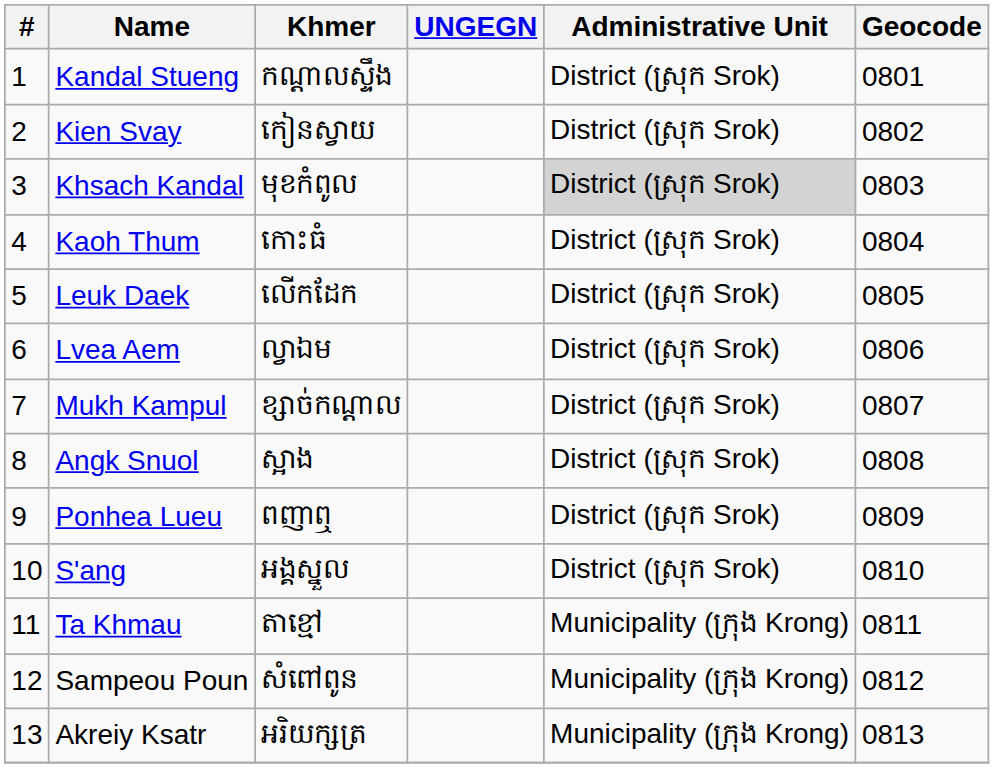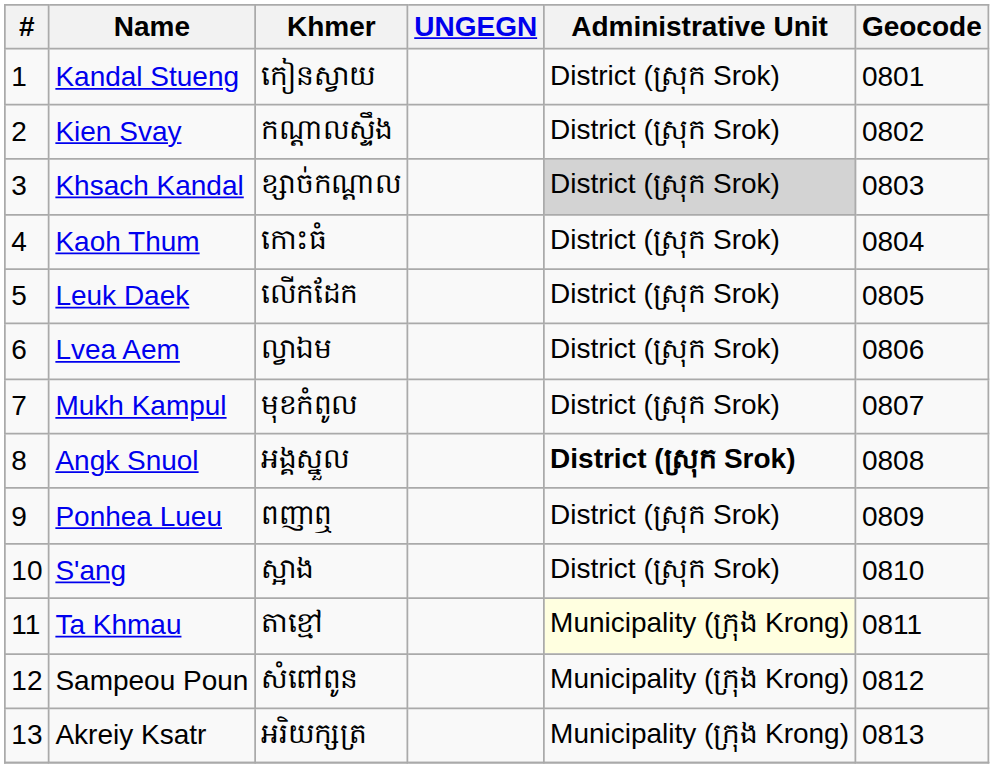 <table class="wikitable sortable">
 <tr>
 <th>#</th>
 <th>Name</th>
 <th>Khmer</th>
 <th><a href='#'>UNGEGN</a></th>
 <th>Administrative Unit</th>
 <th>Geocode</th>
 </tr>
 <tr>
 <td>1</td>
 <td><a href='#'>Kandal Stueng</a></td>
-<td>កណ្ដាលស្ទឹង</td>
+<td>កៀនស្វាយ</td>
 <td></td>
 <td>District (ស្រុក Srok)</td>
 <td>0801</td>
 </tr>
 <tr>
 <td>2</td>
 <td><a href='#'>Kien Svay</a></td>
-<td>កៀនស្វាយ</td>
+<td>កណ្ដាលស្ទឹង</td>
 <td></td>
 <td>District (ស្រុក Srok)</td>
 <td>0802</td>
 </tr>
 <tr>
 <td>3</td>
 <td><a href='#'>Khsach Kandal</a></td>
-<td>មុខកំពូល</td>
+<td>ខ្សាច់កណ្ដាល</td>
 <td></td>
 <td style="background: lightgrey;">District (ស្រុក Srok)</td>
 <td>0803</td>
 </tr>
 <tr>
 <td>4</td>
 <td><a href='#'>Kaoh Thum</a></td>
 <td>កោះធំ</td>
 <td></td>
 <td>District (ស្រុក Srok)</td>
 <td>0804</td>
 </tr>
 <tr>
 <td>5</td>
 <td><a href='#'>Leuk Daek</a></td>
 <td>លើកដែក</td>
 <td></td>
 <td>District (ស្រុក Srok)</td>
 <td>0805</td>
 </tr>
 <tr>
 <td>6</td>
 <td><a href='#'>Lvea Aem</a></td>
 <td>ល្វាឯម</td>
 <td></td>
 <td>District (ស្រុក Srok)</td>
 <td>0806</td>
 </tr>
 <tr>
 <td>7</td>
 <td><a href='#'>Mukh Kampul</a></td>
-<td>ខ្សាច់កណ្ដាល</td>
+<td>មុខកំពូល</td>
 <td></td>
 <td>District (ស្រុក Srok)</td>
 <td>0807</td>
 </tr>
 <tr>
 <td>8</td>
 <td><a href='#'>Angk Snuol</a></td>
-<td>ស្អាង</td>
+<td>អង្គស្នួល</td>
 <td></td>
-<td>District (ស្រុក Srok)</td>
+<td><strong>District (ស្រុក Srok)</strong></td>
 <td>0808</td>
 </tr>
 <tr>
 <td>9</td>
 <td><a href='#'>Ponhea Lueu</a></td>
 <td>ពញាឮ</td>
 <td></td>
 <td>District (ស្រុក Srok)</td>
 <td>0809</td>
 </tr>
 <tr>
 <td>10</td>
 <td><a href='#'>S'ang</a></td>
-<td>អង្គស្នួល</td>
+<td>ស្អាង</td>
 <td></td>
 <td>District (ស្រុក Srok)</td>
 <td>0810</td>
 </tr>
 <tr>
 <td>11</td>
 <td><a href='#'>Ta Khmau</a></td>
 <td>តាខ្មៅ</td>
 <td></td>
-<td>Municipality (ក្រុង Krong)</td>
+<td style="background: lightyellow;">Municipality (ក្រុង Krong)</td>
 <td>0811</td>
 </tr>
 <tr>
 <td>12</td>
 <td>Sampeou Poun</td>
 <td>សំពៅពូន</td>
 <td></td>
 <td>Municipality (ក្រុង Krong)</td>
 <td>0812</td>
 </tr>
 <tr>
 <td>13</td>
 <td>Akreiy Ksatr</td>
 <td>អរិយក្សត្រ</td>
 <td></td>
 <td>Municipality (ក្រុង Krong)</td>
 <td>0813</td>
 </tr>
 <tr>
 </tr>
 </table>
